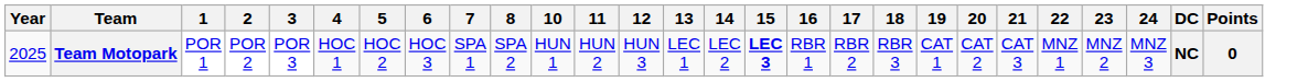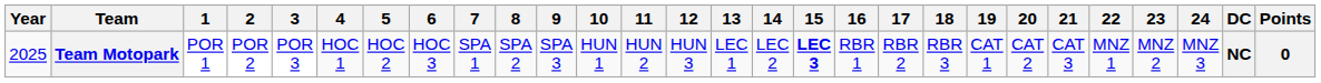 <table class="wikitable" style="text-align:center; font-size:85%">
 <tr>
 <th>Year</th>
 <th>Team</th>
 <th>1</th>
 <th>2</th>
 <th>3</th>
 <th>4</th>
 <th>5</th>
 <th>6</th>
 <th>7</th>
 <th>8</th>
+<th>9</th>
 <th>10</th>
 <th>11</th>
 <th>12</th>
 <th>13</th>
 <th>14</th>
 <th>15</th>
 <th>16</th>
 <th>17</th>
 <th>18</th>
 <th>19</th>
 <th>20</th>
 <th>21</th>
 <th>22</th>
 <th>23</th>
 <th>24</th>
 <th>DC</th>
 <th>Points</th>
 </tr>
 <tr>
 <td><a href='#'>2025</a></td>
 <th nowrap><a href='#'>Team Motopark</a></th>
 <td style="background:#FFFFFF;"><a href='#'>POR<br>1</a><br></td>
 <td style="background:#FFFFFF;"><a href='#'>POR<br>2</a><br></td>
 <td style="background:#FFFFFF;"><a href='#'>POR<br>3</a><br></td>
 <td style="background:#;"><a href='#'>HOC<br>1</a><br></td>
 <td style="background:#;"><a href='#'>HOC<br>2</a><br></td>
 <td style="background:#;"><a href='#'>HOC<br>3</a><br></td>
 <td style="background:#;"><a href='#'>SPA<br>1</a><br></td>
 <td style="background:#;"><a href='#'>SPA<br>2</a><br></td>
+<td style="background:#;"><a href='#'>SPA<br>3</a><br></td>
 <td style="background:#;"><a href='#'>HUN<br>1</a><br></td>
 <td style="background:#;"><a href='#'>HUN<br>2</a><br></td>
 <td style="background:#;"><a href='#'>HUN<br>3</a><br></td>
 <td style="background:#;"><a href='#'>LEC<br>1</a><br></td>
 <td style="background:#;"><a href='#'>LEC<br>2</a><br></td>
 <td style="background:#;"><strong><a href='#'>LEC<br>3</a><br></strong></td>
 <td style="background:#;"><a href='#'>RBR<br>1</a><br></td>
 <td style="background:#;"><a href='#'>RBR<br>2</a><br></td>
 <td style="background:#;"><a href='#'>RBR<br>3</a><br></td>
 <td style="background:#;"><a href='#'>CAT<br>1</a><br></td>
 <td style="background:#;"><a href='#'>CAT<br>2</a><br></td>
 <td style="background:#;"><a href='#'>CAT<br>3</a><br></td>
 <td style="background:#;"><a href='#'>MNZ<br>1</a><br></td>
 <td style="background:#;"><a href='#'>MNZ<br>2</a><br></td>
 <td style="background:#;"><a href='#'>MNZ<br>3</a><br></td>
 <th>NC</th>
 <th>0</th>
 </tr>
 </table>
